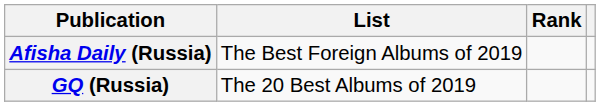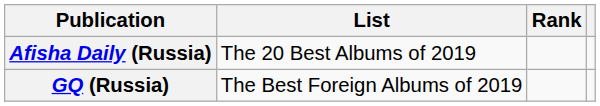 <table class="wikitable plainrowheaders sortable">
 <tr>
 <th>Publication</th>
 <th>List</th>
 <th>Rank</th>
 <th class="unsortable"></th>
 </tr>
 <tr>
 <th scope="row"><em><a href='#'>Afisha Daily</a></em> (Russia)</th>
-<td>The Best Foreign Albums of 2019</td>
+<td>The 20 Best Albums of 2019</td>
 <td></td>
 <td></td>
 </tr>
 <tr>
 <th scope="row"><em><a href='#'>GQ</a></em> (Russia)</th>
-<td>The 20 Best Albums of 2019</td>
+<td>The Best Foreign Albums of 2019</td>
 <td></td>
 <td></td>
 </tr>
 </table>
